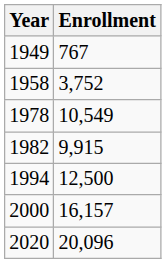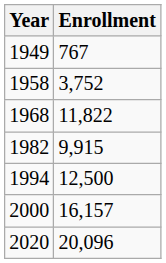 <table class="wikitable">
 <tr>
 <th>Year</th>
 <th>Enrollment</th>
 </tr>
 <tr>
 <td>1949</td>
 <td>767</td>
 </tr>
 <tr>
 <td>1958</td>
 <td>3,752</td>
 </tr>
 <tr>
-<td>1978</td>
-<td>10,549</td>
+<td>1968</td>
+<td>11,822</td>
 </tr>
 <tr>
 <td>1982</td>
 <td>9,915</td>
 </tr>
 <tr>
 <td>1994</td>
 <td>12,500</td>
 </tr>
 <tr>
 <td>2000</td>
 <td>16,157</td>
 </tr>
 <tr>
 <td>2020</td>
 <td>20,096</td>
 </tr>
 </table>
